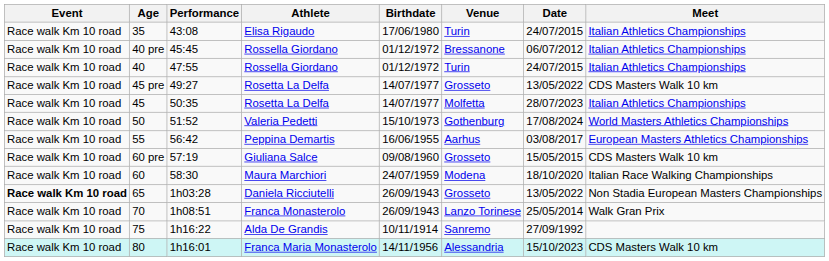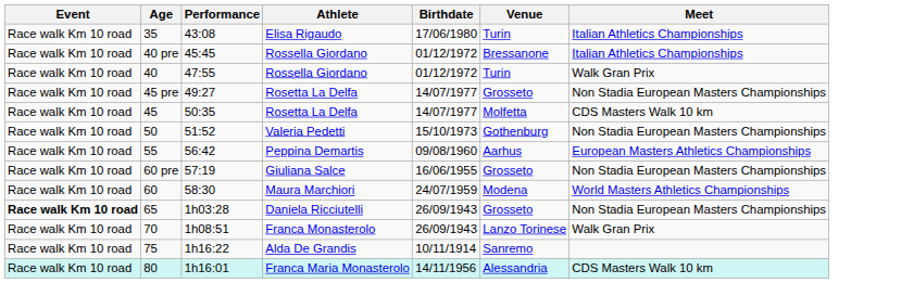 <table class="wikitable" width= style="font-size:90%; text-align:center">
 <tr>
 <th>Event</th>
 <th>Age</th>
 <th>Performance</th>
 <th>Athlete</th>
 <th>Birthdate</th>
 <th>Venue</th>
-<th>Date</th>
 <th>Meet</th>
 </tr>
 <tr>
 <td>Race walk Km 10 road</td>
 <td>35</td>
 <td>43:08</td>
 <td align=left><a href='#'>Elisa Rigaudo</a></td>
 <td>17/06/1980</td>
 <td align=left><a href='#'>Turin</a></td>
-<td>24/07/2015</td>
 <td><a href='#'>Italian Athletics Championships</a></td>
 </tr>
 <tr>
 <td>Race walk Km 10 road</td>
 <td>40 pre</td>
 <td>45:45</td>
 <td align=left><a href='#'>Rossella Giordano</a></td>
 <td>01/12/1972</td>
 <td align=left><a href='#'>Bressanone</a></td>
-<td>06/07/2012</td>
 <td><a href='#'>Italian Athletics Championships</a></td>
 </tr>
 <tr>
 <td>Race walk Km 10 road</td>
 <td>40</td>
 <td>47:55</td>
 <td align=left><a href='#'>Rossella Giordano</a></td>
 <td>01/12/1972</td>
 <td align=left><a href='#'>Turin</a></td>
-<td>24/07/2015</td>
-<td><a href='#'>Italian Athletics Championships</a></td>
+<td>Walk Gran Prix</td>
 </tr>
 <tr>
 <td>Race walk Km 10 road</td>
 <td>45 pre</td>
 <td>49:27</td>
 <td align=left><a href='#'>Rosetta La Delfa</a></td>
 <td>14/07/1977</td>
 <td align=left><a href='#'>Grosseto</a></td>
-<td>13/05/2022</td>
-<td>CDS Masters Walk 10 km</td>
+<td>Non Stadia European Masters Championships</td>
 </tr>
 <tr>
 <td>Race walk Km 10 road</td>
 <td>45</td>
 <td>50:35</td>
 <td align=left><a href='#'>Rosetta La Delfa</a></td>
 <td>14/07/1977</td>
 <td align=left><a href='#'>Molfetta</a></td>
-<td>28/07/2023</td>
-<td><a href='#'>Italian Athletics Championships</a></td>
+<td>CDS Masters Walk 10 km</td>
 </tr>
 <tr>
 <td>Race walk Km 10 road</td>
 <td>50</td>
 <td>51:52</td>
 <td align=left><a href='#'>Valeria Pedetti</a></td>
 <td>15/10/1973</td>
 <td align=left><a href='#'>Gothenburg</a></td>
-<td>17/08/2024</td>
-<td><a href='#'>World Masters Athletics Championships</a></td>
+<td>Non Stadia European Masters Championships</td>
 </tr>
 <tr>
 <td>Race walk Km 10 road</td>
 <td>55</td>
 <td>56:42</td>
 <td align=left><a href='#'>Peppina Demartis</a></td>
-<td>16/06/1955</td>
+<td>09/08/1960</td>
 <td align=left><a href='#'>Aarhus</a></td>
-<td>03/08/2017</td>
 <td><a href='#'>European Masters Athletics Championships</a></td>
 </tr>
 <tr>
 <td>Race walk Km 10 road</td>
 <td>60 pre</td>
 <td>57:19</td>
 <td align=left><a href='#'>Giuliana Salce</a></td>
-<td>09/08/1960</td>
+<td>16/06/1955</td>
 <td align=left><a href='#'>Grosseto</a></td>
-<td>15/05/2015</td>
-<td>CDS Masters Walk 10 km</td>
+<td>Non Stadia European Masters Championships</td>
 </tr>
 <tr>
 <td>Race walk Km 10 road</td>
 <td>60</td>
 <td>58:30</td>
 <td align=left><a href='#'>Maura Marchiori</a></td>
 <td>24/07/1959</td>
 <td align=left><a href='#'>Modena</a></td>
-<td>18/10/2020</td>
-<td>Italian Race Walking Championships</td>
+<td><a href='#'>World Masters Athletics Championships</a></td>
 </tr>
 <tr>
 <td><strong>Race walk Km 10 road</strong></td>
 <td>65</td>
 <td>1h03:28</td>
 <td align=left><a href='#'>Daniela Ricciutelli</a></td>
 <td>26/09/1943</td>
 <td align=left><a href='#'>Grosseto</a></td>
-<td>13/05/2022</td>
 <td>Non Stadia European Masters Championships</td>
 </tr>
 <tr>
 <td>Race walk Km 10 road</td>
 <td>70</td>
 <td>1h08:51</td>
 <td align=left><a href='#'>Franca Monasterolo</a></td>
 <td>26/09/1943</td>
 <td align=left><a href='#'>Lanzo Torinese</a></td>
-<td>25/05/2014</td>
 <td>Walk Gran Prix</td>
 </tr>
 <tr>
 <td>Race walk Km 10 road</td>
 <td>75</td>
 <td>1h16:22</td>
 <td align=left><a href='#'>Alda De Grandis</a></td>
 <td>10/11/1914</td>
 <td align=left><a href='#'>Sanremo</a></td>
-<td>27/09/1992</td>
 <td></td>
 </tr>
 <tr style="background:#cef6f5;">
 <td>Race walk Km 10 road</td>
 <td>80</td>
 <td>1h16:01</td>
 <td align=left><a href='#'>Franca Maria Monasterolo</a></td>
 <td>14/11/1956</td>
 <td align=left><a href='#'>Alessandria</a></td>
-<td>15/10/2023</td>
 <td>CDS Masters Walk 10 km</td>
 </tr>
 </table>
